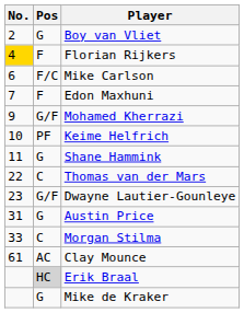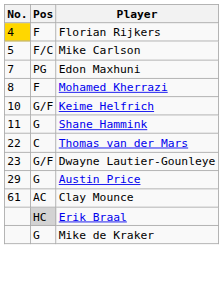 <table class="wikitable">
 <tr>
 <th>No.</th>
 <th>Pos</th>
 <th>Player</th>
 </tr>
 <tr>
-<td>2</td>
-<td>G</td>
-<td><a href='#'>Boy van Vliet</a></td>
-</tr>
-<tr>
 <td style="background: gold;">4</td>
 <td>F</td>
 <td>Florian Rijkers</td>
 </tr>
 <tr>
-<td>6</td>
+<td>5</td>
 <td>F/C</td>
 <td>Mike Carlson</td>
 </tr>
 <tr>
 <td>7</td>
-<td>F</td>
+<td>PG</td>
 <td>Edon Maxhuni</td>
 </tr>
 <tr>
-<td>9</td>
-<td>G/F</td>
+<td>8</td>
+<td>F</td>
 <td><a href='#'>Mohamed Kherrazi</a></td>
 </tr>
 <tr>
 <td>10</td>
-<td>PF</td>
+<td>G/F</td>
 <td><a href='#'>Keime Helfrich</a></td>
 </tr>
 <tr>
 <td>11</td>
 <td>G</td>
 <td><a href='#'>Shane Hammink</a></td>
 </tr>
 <tr>
 <td>22</td>
 <td>C</td>
 <td><a href='#'>Thomas van der Mars</a></td>
 </tr>
 <tr>
 <td>23</td>
 <td>G/F</td>
 <td>Dwayne Lautier-Gounleye</td>
 </tr>
 <tr>
-<td>31</td>
+<td>29</td>
 <td>G</td>
 <td><a href='#'>Austin Price</a></td>
-</tr>
-<tr>
-<td>33</td>
-<td>C</td>
-<td><a href='#'>Morgan Stilma</a></td>
 </tr>
 <tr>
 <td>61</td>
 <td>AC</td>
 <td>Clay Mounce</td>
 </tr>
 <tr>
 <td></td>
 <td bgcolor="lightgray">HC</td>
 <td><a href='#'>Erik Braal</a></td>
 </tr>
 <tr>
 <td></td>
 <td>G</td>
 <td>Mike de Kraker</td>
 </tr>
 </table>
